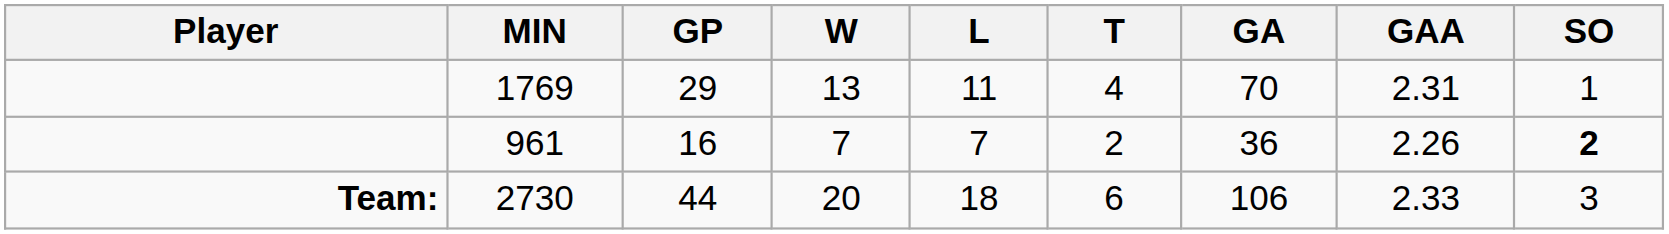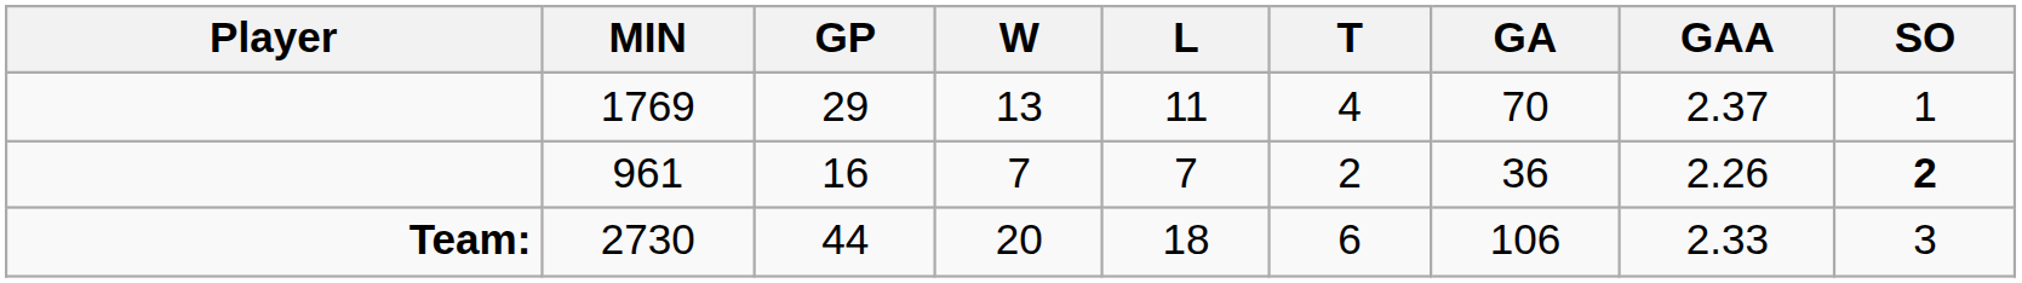 <table class="wikitable sortable" width="60%">
 <tr>
 <th bgcolor="#DDDDFF" width="10%">Player</th>
 <th width="3%" bgcolor="#DDDDFF" title="Minutes played">MIN</th>
 <th width="3%" bgcolor="#DDDDFF" title="Games played in">GP</th>
 <th width="3%" bgcolor="#DDDDFF" title="Games played in">W</th>
 <th width="3%" bgcolor="#DDDDFF"title="Games played in">L</th>
 <th width="3%" bgcolor="#DDDDFF" title="Ties">T</th>
 <th width="3%" bgcolor="#DDDDFF" title="Goals against">GA</th>
 <th width="3%" bgcolor="#DDDDFF" title="Goals against average">GAA</th>
 <th width="3%" bgcolor="#DDDDFF"title="Shut-outs">SO</th>
 </tr>
 <tr align="center">
 <td align="right"></td>
 <td>1769</td>
 <td>29</td>
 <td>13</td>
 <td>11</td>
 <td>4</td>
 <td>70</td>
-<td>2.31</td>
+<td>2.37</td>
 <td>1</td>
 </tr>
 <tr align="center">
 <td align="right"></td>
 <td>961</td>
 <td>16</td>
 <td>7</td>
 <td>7</td>
 <td>2</td>
 <td>36</td>
 <td>2.26</td>
 <td><strong>2</strong></td>
 </tr>
 <tr align="center">
 <td align="right"><strong>Team:</strong></td>
 <td>2730</td>
 <td>44</td>
 <td>20</td>
 <td>18</td>
 <td>6</td>
 <td>106</td>
 <td>2.33</td>
 <td>3</td>
 </tr>
 </table>
